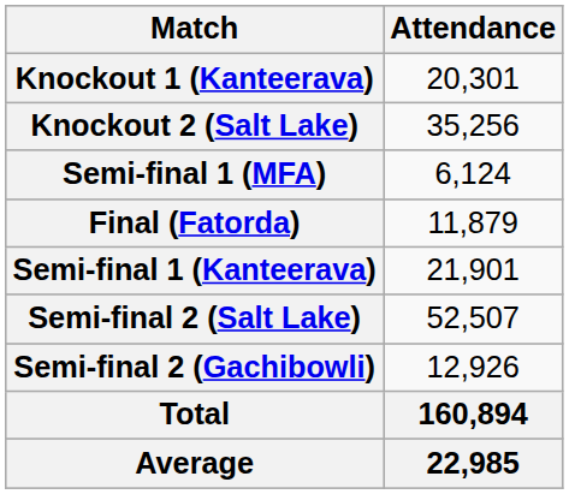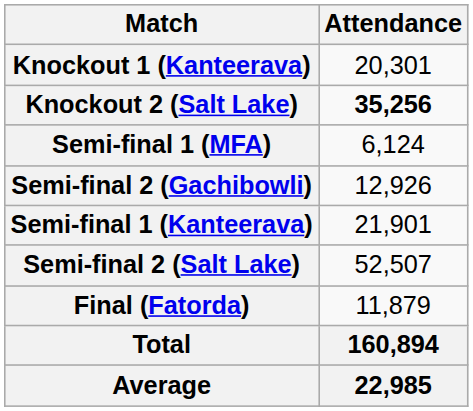 <table class="wikitable plainrowheaders sortable" style="text-align:center;">
 <tr>
 <th>Match</th>
 <th>Attendance</th>
 </tr>
 <tr>
 <th scope='row'>Knockout 1 (<a href='#'>Kanteerava</a>)</th>
 <td>20,301</td>
 </tr>
 <tr>
 <th scope='row'>Knockout 2 (<a href='#'>Salt Lake</a>)</th>
-<td>35,256</td>
+<td><strong>35,256</strong></td>
 </tr>
 <tr>
 <th scope='row'>Semi-final 1 (<a href='#'>MFA</a>)</th>
 <td>6,124</td>
 </tr>
 <tr>
-<th scope='row'>Final (<a href='#'>Fatorda</a>)</th>
-<td>11,879</td>
+<th scope='row'>Semi-final 2 (<a href='#'>Gachibowli</a>)</th>
+<td>12,926</td>
 </tr>
 <tr>
 <th scope='row'>Semi-final 1 (<a href='#'>Kanteerava</a>)</th>
 <td>21,901</td>
 </tr>
 <tr>
 <th scope='row'>Semi-final 2 (<a href='#'>Salt Lake</a>)</th>
 <td>52,507</td>
 </tr>
 <tr>
-<th scope='row'>Semi-final 2 (<a href='#'>Gachibowli</a>)</th>
-<td>12,926</td>
+<th scope='row'>Final (<a href='#'>Fatorda</a>)</th>
+<td>11,879</td>
 </tr>
 <tr>
 <th>Total</th>
 <th>160,894</th>
 </tr>
 <tr>
 <th>Average</th>
 <th>22,985</th>
 </tr>
 </table>
